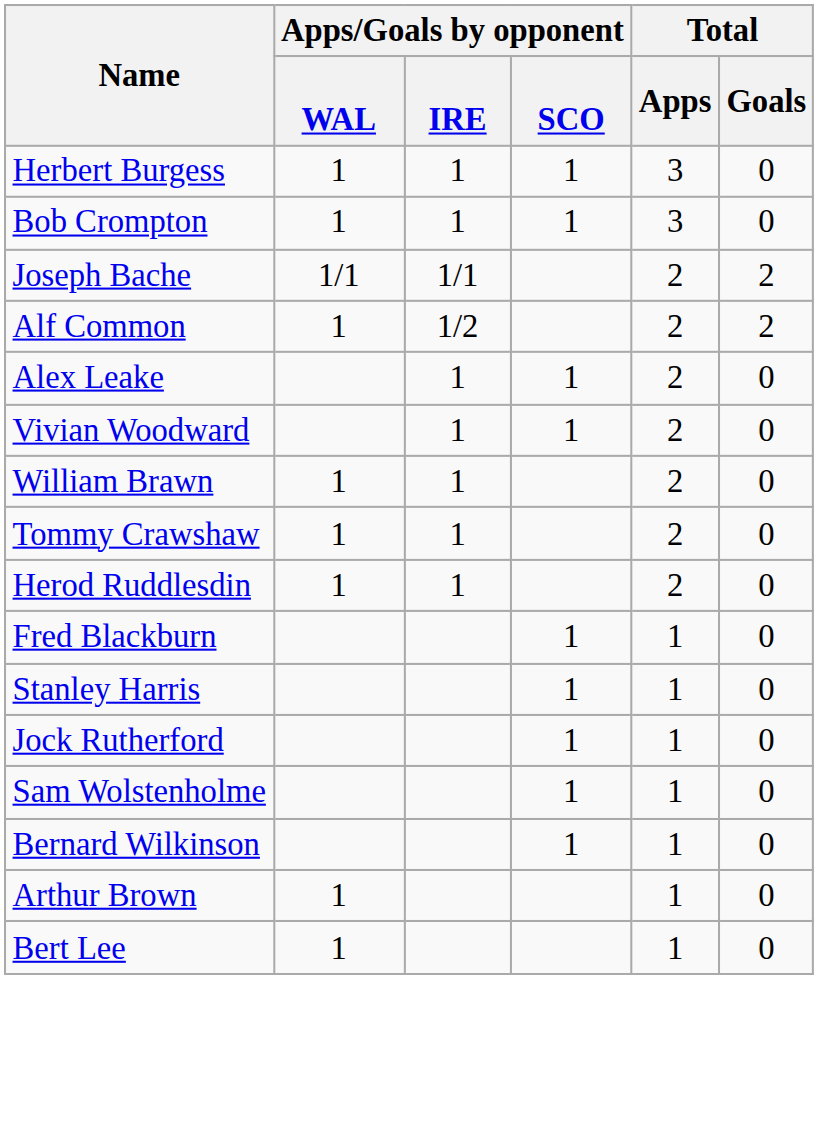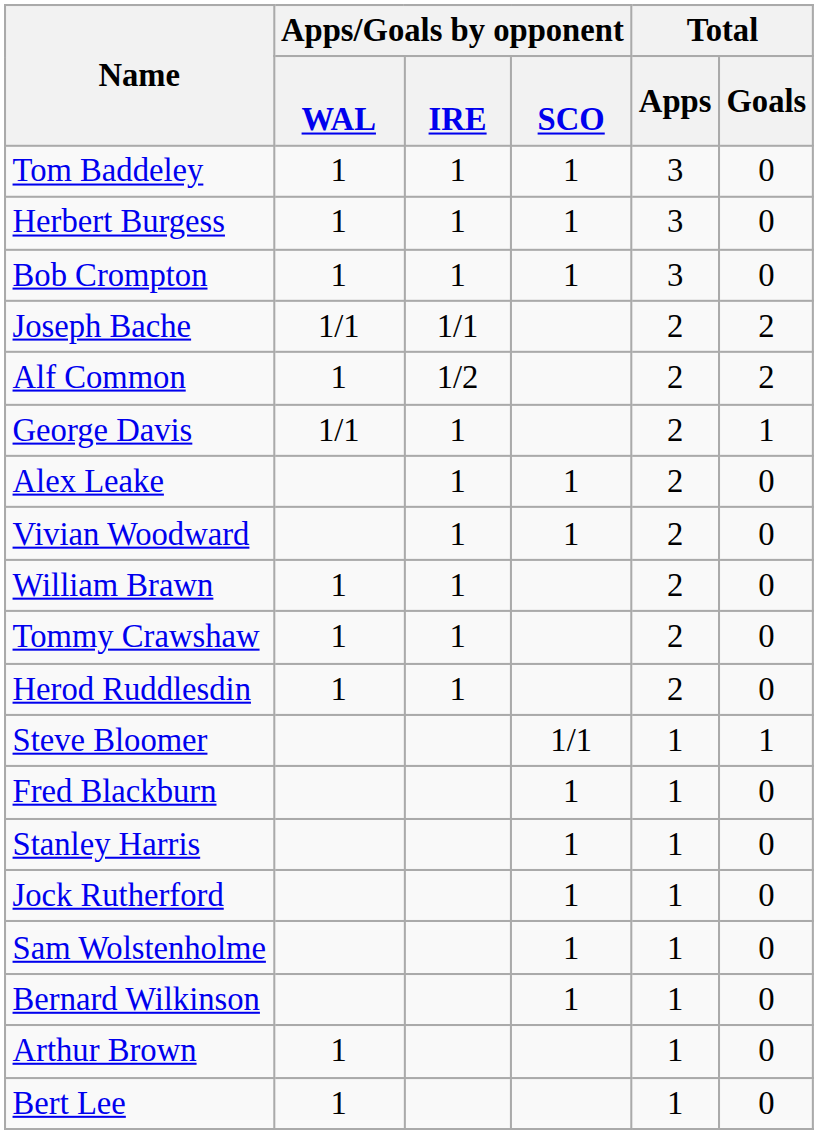 <table class="wikitable sortable" style="text-align: center;">
 <tr>
 <th rowspan=2>Name</th>
 <th colspan=3>Apps/Goals by opponent</th>
 <th colspan=2>Total</th>
 </tr>
 <tr>
 <th><br><a href='#'>WAL</a></th>
 <th><br><a href='#'>IRE</a></th>
 <th><br><a href='#'>SCO</a></th>
 <th>Apps</th>
 <th>Goals</th>
+</tr>
+<tr>
+<td align=left><a href='#'>Tom Baddeley</a></td>
+<td>1</td>
+<td>1</td>
+<td>1</td>
+<td>3</td>
+<td>0</td>
 </tr>
 <tr>
 <td align=left><a href='#'>Herbert Burgess</a></td>
 <td>1</td>
 <td>1</td>
 <td>1</td>
 <td>3</td>
 <td>0</td>
 </tr>
 <tr>
 <td align=left><a href='#'>Bob Crompton</a></td>
 <td>1</td>
 <td>1</td>
 <td>1</td>
 <td>3</td>
 <td>0</td>
 </tr>
 <tr>
 <td align=left><a href='#'>Joseph Bache</a></td>
 <td>1/1</td>
 <td>1/1</td>
 <td></td>
 <td>2</td>
 <td>2</td>
 </tr>
 <tr>
 <td align=left><a href='#'>Alf Common</a></td>
 <td>1</td>
 <td>1/2</td>
 <td></td>
 <td>2</td>
 <td>2</td>
+</tr>
+<tr>
+<td align=left><a href='#'>George Davis</a></td>
+<td>1/1</td>
+<td>1</td>
+<td></td>
+<td>2</td>
+<td>1</td>
 </tr>
 <tr>
 <td align=left><a href='#'>Alex Leake</a></td>
 <td></td>
 <td>1</td>
 <td>1</td>
 <td>2</td>
 <td>0</td>
 </tr>
 <tr>
 <td align=left><a href='#'>Vivian Woodward</a></td>
 <td></td>
 <td>1</td>
 <td>1</td>
 <td>2</td>
 <td>0</td>
 </tr>
 <tr>
 <td align=left><a href='#'>William Brawn</a></td>
 <td>1</td>
 <td>1</td>
 <td></td>
 <td>2</td>
 <td>0</td>
 </tr>
 <tr>
 <td align=left><a href='#'>Tommy Crawshaw</a></td>
 <td>1</td>
 <td>1</td>
 <td></td>
 <td>2</td>
 <td>0</td>
 </tr>
 <tr>
 <td align=left><a href='#'>Herod Ruddlesdin</a></td>
 <td>1</td>
 <td>1</td>
 <td></td>
 <td>2</td>
 <td>0</td>
+</tr>
+<tr>
+<td align=left><a href='#'>Steve Bloomer</a></td>
+<td></td>
+<td></td>
+<td>1/1</td>
+<td>1</td>
+<td>1</td>
 </tr>
 <tr>
 <td align=left><a href='#'>Fred Blackburn</a></td>
 <td></td>
 <td></td>
 <td>1</td>
 <td>1</td>
 <td>0</td>
 </tr>
 <tr>
 <td align=left><a href='#'>Stanley Harris</a></td>
 <td></td>
 <td></td>
 <td>1</td>
 <td>1</td>
 <td>0</td>
 </tr>
 <tr>
 <td align=left><a href='#'>Jock Rutherford</a></td>
 <td></td>
 <td></td>
 <td>1</td>
 <td>1</td>
 <td>0</td>
 </tr>
 <tr>
 <td align=left><a href='#'>Sam Wolstenholme</a></td>
 <td></td>
 <td></td>
 <td>1</td>
 <td>1</td>
 <td>0</td>
 </tr>
 <tr>
 <td align=left><a href='#'>Bernard Wilkinson</a></td>
 <td></td>
 <td></td>
 <td>1</td>
 <td>1</td>
 <td>0</td>
 </tr>
 <tr>
 <td align=left><a href='#'>Arthur Brown</a></td>
 <td>1</td>
 <td></td>
 <td></td>
 <td>1</td>
 <td>0</td>
 </tr>
 <tr>
 <td align=left><a href='#'>Bert Lee</a></td>
 <td>1</td>
 <td></td>
 <td></td>
 <td>1</td>
 <td>0</td>
 </tr>
 <tr>
 </tr>
 </table>
